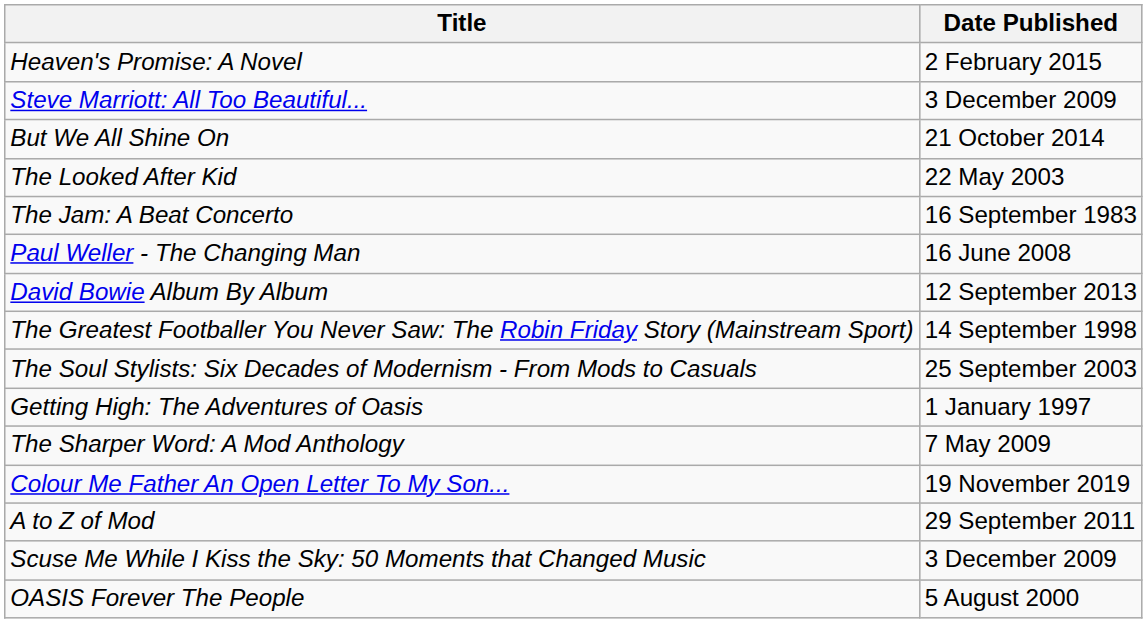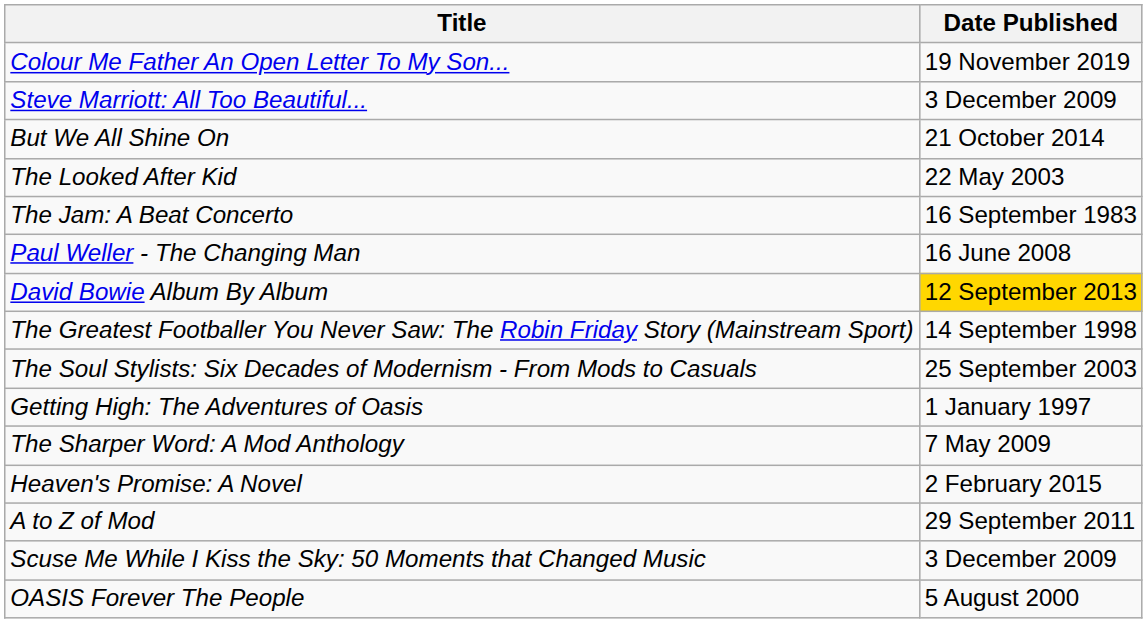 <table class="wikitable sortable">
 <tr>
 <th>Title</th>
 <th>Date Published</th>
 </tr>
 <tr>
-<td><em>Heaven's Promise: A Novel</em></td>
-<td>2 February 2015</td>
+<td><em><a href='#'>Colour Me Father An Open Letter To My Son...</a></em></td>
+<td>19 November 2019</td>
 </tr>
 <tr>
 <td><em><a href='#'>Steve Marriott: All Too Beautiful...</a></em></td>
 <td>3 December 2009</td>
 </tr>
 <tr>
 <td><em>But We All Shine On</em></td>
 <td>21 October 2014</td>
 </tr>
 <tr>
 <td><em>The Looked After Kid</em></td>
 <td>22 May 2003</td>
 </tr>
 <tr>
 <td><em>The Jam: A Beat Concerto</em></td>
 <td>16 September 1983</td>
 </tr>
 <tr>
 <td><em><a href='#'>Paul Weller</a> - The Changing Man</em></td>
 <td>16 June 2008</td>
 </tr>
 <tr>
 <td><em><a href='#'>David Bowie</a> Album By Album</em></td>
-<td>12 September 2013</td>
+<td style="background: gold;">12 September 2013</td>
 </tr>
 <tr>
 <td><em>The Greatest Footballer You Never Saw: The <a href='#'>Robin Friday</a> Story (Mainstream Sport)</em></td>
 <td>14 September 1998</td>
 </tr>
 <tr>
 <td><em>The Soul Stylists: Six Decades of Modernism - From Mods to Casuals</em></td>
 <td>25 September 2003</td>
 </tr>
 <tr>
 <td><em>Getting High: The Adventures of Oasis</em></td>
 <td>1 January 1997</td>
 </tr>
 <tr>
 <td><em>The Sharper Word: A Mod Anthology</em></td>
 <td>7 May 2009</td>
 </tr>
 <tr>
-<td><em><a href='#'>Colour Me Father An Open Letter To My Son...</a></em></td>
-<td>19 November 2019</td>
+<td><em>Heaven's Promise: A Novel</em></td>
+<td>2 February 2015</td>
 </tr>
 <tr>
 <td><em>A to Z of Mod</em></td>
 <td>29 September 2011</td>
 </tr>
 <tr>
 <td><em>Scuse Me While I Kiss the Sky: 50 Moments that Changed Music</em></td>
 <td>3 December 2009</td>
 </tr>
 <tr>
 <td><em>OASIS Forever The People</em></td>
 <td>5 August 2000</td>
 </tr>
 </table>
